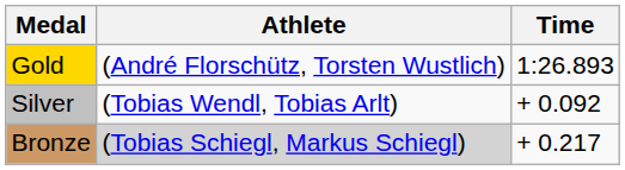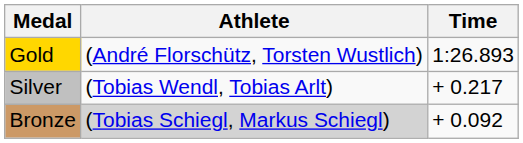 <table class="wikitable">
 <tr>
 <th>Medal</th>
 <th>Athlete</th>
 <th>Time</th>
 </tr>
 <tr>
 <td bgcolor="gold">Gold</td>
 <td> (<a href='#'>André Florschütz</a>, <a href='#'>Torsten Wustlich</a>)</td>
 <td>1:26.893</td>
 </tr>
 <tr>
 <td bgcolor="silver">Silver</td>
 <td> (<a href='#'>Tobias Wendl</a>, <a href='#'>Tobias Arlt</a>)</td>
-<td>+ 0.092</td>
+<td>+ 0.217</td>
 </tr>
 <tr>
 <td bgcolor="CC9966">Bronze</td>
 <td style="background: lightgrey;"> (<a href='#'>Tobias Schiegl</a>, <a href='#'>Markus Schiegl</a>)</td>
-<td>+ 0.217</td>
+<td>+ 0.092</td>
 </tr>
 </table>
